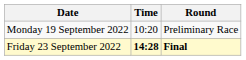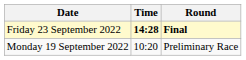 <table class="wikitable">
 <tr>
 <th>Date</th>
 <th>Time</th>
 <th>Round</th>
 </tr>
+<tr bgcolor=lemonchiffon>
+<td>Friday 23 September 2022</td>
+<td style=background:lemonchiffon><strong>14:28</strong></td>
+<td><strong>Final</strong></td>
+</tr>
 <tr>
 <td>Monday 19 September 2022</td>
 <td>10:20</td>
 <td>Preliminary Race</td>
 </tr>
-<tr bgcolor=lemonchiffon>
-<td>Friday 23 September 2022</td>
-<td style=background:lemonchiffon><strong>14:28</strong></td>
-<td><strong>Final</strong></td>
-</tr>
 </table>
